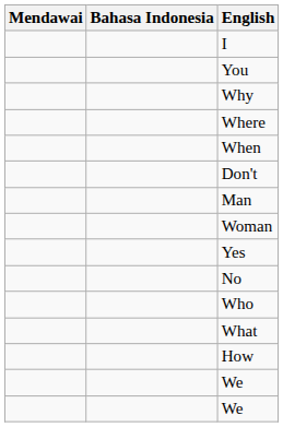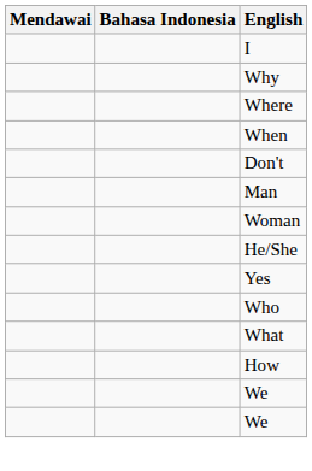 <table class="wikitable">
 <tr>
 <th>Mendawai</th>
 <th>Bahasa Indonesia</th>
 <th>English</th>
 </tr>
 <tr>
 <td></td>
 <td></td>
 <td>I</td>
-</tr>
-<tr>
-<td></td>
-<td></td>
-<td>You</td>
 </tr>
 <tr>
 <td></td>
 <td></td>
 <td>Why</td>
 </tr>
 <tr>
 <td></td>
 <td></td>
 <td>Where</td>
 </tr>
 <tr>
 <td></td>
 <td></td>
 <td>When</td>
 </tr>
 <tr>
 <td></td>
 <td></td>
 <td>Don't</td>
 </tr>
 <tr>
 <td></td>
 <td></td>
 <td>Man</td>
 </tr>
 <tr>
 <td></td>
 <td></td>
 <td>Woman</td>
 </tr>
 <tr>
 <td></td>
 <td></td>
-<td>Yes</td>
+<td>He/She</td>
 </tr>
 <tr>
 <td></td>
 <td></td>
-<td>No</td>
+<td>Yes</td>
 </tr>
 <tr>
 <td></td>
 <td></td>
 <td>Who</td>
 </tr>
 <tr>
 <td></td>
 <td></td>
 <td>What</td>
 </tr>
 <tr>
 <td></td>
 <td></td>
 <td>How</td>
 </tr>
 <tr>
 <td></td>
 <td></td>
 <td>We</td>
 </tr>
 <tr>
 <td></td>
 <td></td>
 <td>We</td>
 </tr>
 </table>
